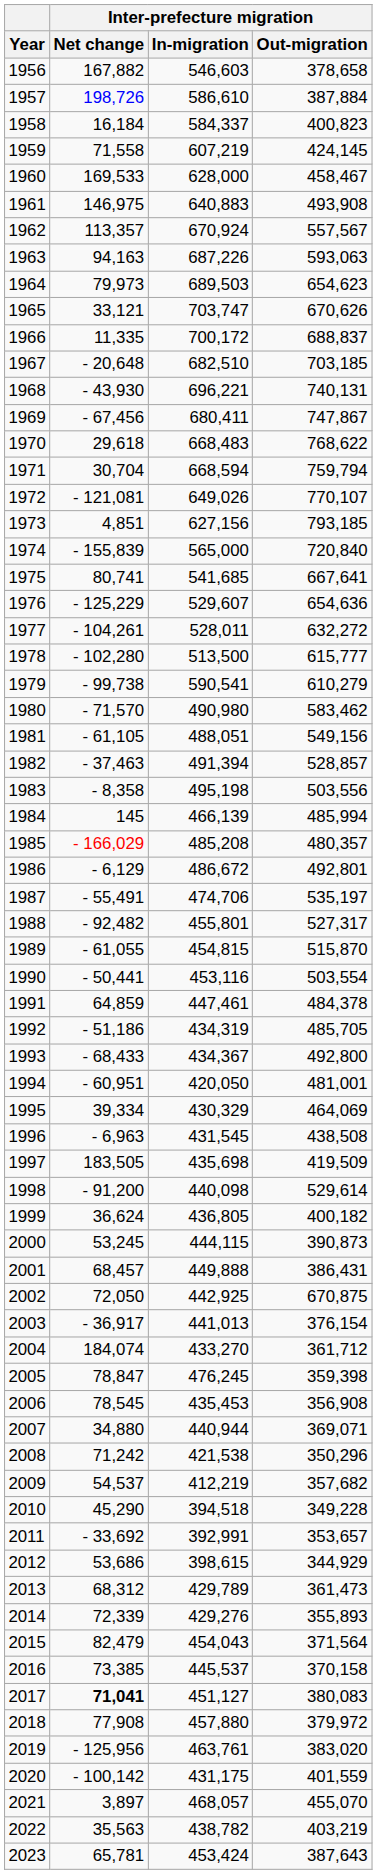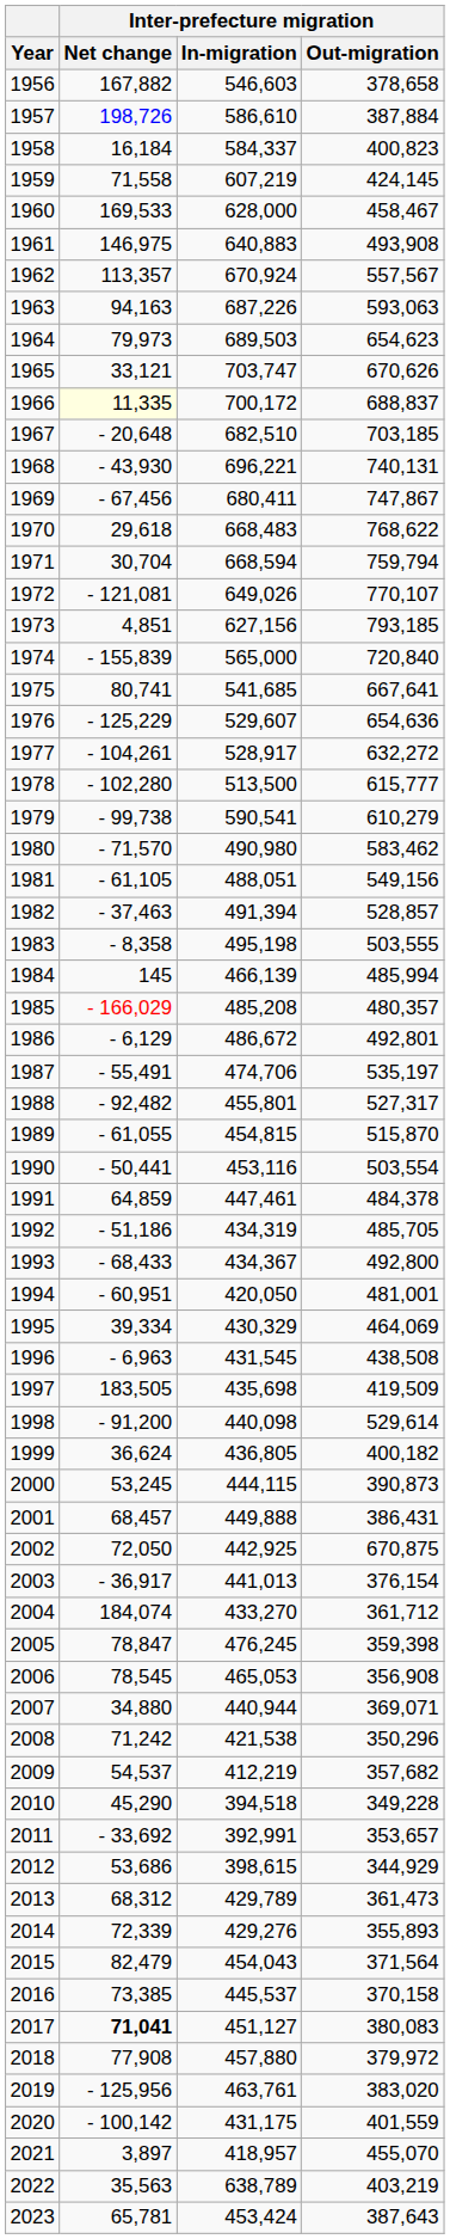 <table class="wikitable sortable">
 <tr>
 <th></th>
 <th colspan="3" align="center">Inter-prefecture migration</th>
 </tr>
 <tr>
 <th>Year</th>
 <th>Net change</th>
 <th>In-migration</th>
 <th>Out-migration</th>
 </tr>
 <tr>
 <td>1956</td>
 <td align="right">167,882</td>
 <td align="right">546,603</td>
 <td align="right">378,658</td>
 </tr>
 <tr>
 <td>1957</td>
 <td style="color:blue;" align="right">198,726</td>
 <td align="right">586,610</td>
 <td align="right">387,884</td>
 </tr>
 <tr>
 <td>1958</td>
 <td align="right">16,184</td>
 <td align="right">584,337</td>
 <td align="right">400,823</td>
 </tr>
 <tr>
 <td>1959</td>
 <td align="right">71,558</td>
 <td align="right">607,219</td>
 <td align="right">424,145</td>
 </tr>
 <tr>
 <td>1960</td>
 <td align="right">169,533</td>
 <td align="right">628,000</td>
 <td align="right">458,467</td>
 </tr>
 <tr>
 <td>1961</td>
 <td align="right">146,975</td>
 <td align="right">640,883</td>
 <td align="right">493,908</td>
 </tr>
 <tr>
 <td>1962</td>
 <td align="right">113,357</td>
 <td align="right">670,924</td>
 <td align="right">557,567</td>
 </tr>
 <tr>
 <td>1963</td>
 <td align="right">94,163</td>
 <td align="right">687,226</td>
 <td align="right">593,063</td>
 </tr>
 <tr>
 <td>1964</td>
 <td align="right">79,973</td>
 <td align="right">689,503</td>
 <td align="right">654,623</td>
 </tr>
 <tr>
 <td>1965</td>
 <td align="right">33,121</td>
 <td align="right">703,747</td>
 <td align="right">670,626</td>
 </tr>
 <tr>
 <td>1966</td>
-<td align="right">11,335</td>
+<td align="right" style="background: lightyellow;">11,335</td>
 <td align="right">700,172</td>
 <td align="right">688,837</td>
 </tr>
 <tr>
 <td>1967</td>
 <td align="right">- 20,648</td>
 <td align="right">682,510</td>
 <td align="right">703,185</td>
 </tr>
 <tr>
 <td>1968</td>
 <td align="right">- 43,930</td>
 <td align="right">696,221</td>
 <td align="right">740,131</td>
 </tr>
 <tr>
 <td>1969</td>
 <td align="right">- 67,456</td>
 <td align="right">680,411</td>
 <td align="right">747,867</td>
 </tr>
 <tr>
 <td>1970</td>
 <td align="right">29,618</td>
 <td align="right">668,483</td>
 <td align="right">768,622</td>
 </tr>
 <tr>
 <td>1971</td>
 <td align="right">30,704</td>
 <td align="right">668,594</td>
 <td align="right">759,794</td>
 </tr>
 <tr>
 <td>1972</td>
 <td align="right">- 121,081</td>
 <td align="right">649,026</td>
 <td align="right">770,107</td>
 </tr>
 <tr>
 <td>1973</td>
 <td align="right">4,851</td>
 <td align="right">627,156</td>
 <td align="right">793,185</td>
 </tr>
 <tr>
 <td>1974</td>
 <td align="right">- 155,839</td>
 <td align="right">565,000</td>
 <td align="right">720,840</td>
 </tr>
 <tr>
 <td>1975</td>
 <td align="right">80,741</td>
 <td align="right">541,685</td>
 <td align="right">667,641</td>
 </tr>
 <tr>
 <td>1976</td>
 <td align="right">- 125,229</td>
 <td align="right">529,607</td>
 <td align="right">654,636</td>
 </tr>
 <tr>
 <td>1977</td>
 <td align="right">- 104,261</td>
-<td align="right">528,011</td>
+<td align="right">528,917</td>
 <td align="right">632,272</td>
 </tr>
 <tr>
 <td>1978</td>
 <td align="right">- 102,280</td>
 <td align="right">513,500</td>
 <td align="right">615,777</td>
 </tr>
 <tr>
 <td>1979</td>
 <td align="right">- 99,738</td>
 <td align="right">590,541</td>
 <td align="right">610,279</td>
 </tr>
 <tr>
 <td>1980</td>
 <td align="right">- 71,570</td>
 <td align="right">490,980</td>
 <td align="right">583,462</td>
 </tr>
 <tr>
 <td>1981</td>
 <td align="right">- 61,105</td>
 <td align="right">488,051</td>
 <td align="right">549,156</td>
 </tr>
 <tr>
 <td>1982</td>
 <td align="right">- 37,463</td>
 <td align="right">491,394</td>
 <td align="right">528,857</td>
 </tr>
 <tr>
 <td>1983</td>
 <td align="right">- 8,358</td>
 <td align="right">495,198</td>
-<td align="right">503,556</td>
+<td align="right">503,555</td>
 </tr>
 <tr>
 <td>1984</td>
 <td align="right">145</td>
 <td align="right">466,139</td>
 <td align="right">485,994</td>
 </tr>
 <tr>
 <td>1985</td>
 <td style="color:red;" align="right">- 166,029</td>
 <td align="right">485,208</td>
 <td align="right">480,357</td>
 </tr>
 <tr>
 <td>1986</td>
 <td align="right">- 6,129</td>
 <td align="right">486,672</td>
 <td align="right">492,801</td>
 </tr>
 <tr>
 <td>1987</td>
 <td align="right">- 55,491</td>
 <td align="right">474,706</td>
 <td align="right">535,197</td>
 </tr>
 <tr>
 <td>1988</td>
 <td align="right">- 92,482</td>
 <td align="right">455,801</td>
 <td align="right">527,317</td>
 </tr>
 <tr>
 <td>1989</td>
 <td align="right">- 61,055</td>
 <td align="right">454,815</td>
 <td align="right">515,870</td>
 </tr>
 <tr>
 <td>1990</td>
 <td align="right">- 50,441</td>
 <td align="right">453,116</td>
 <td align="right">503,554</td>
 </tr>
 <tr>
 <td>1991</td>
 <td align="right">64,859</td>
 <td align="right">447,461</td>
 <td align="right">484,378</td>
 </tr>
 <tr>
 <td>1992</td>
 <td align="right">- 51,186</td>
 <td align="right">434,319</td>
 <td align="right">485,705</td>
 </tr>
 <tr>
 <td>1993</td>
 <td align="right">- 68,433</td>
 <td align="right">434,367</td>
 <td align="right">492,800</td>
 </tr>
 <tr>
 <td>1994</td>
 <td align="right">- 60,951</td>
 <td align="right">420,050</td>
 <td align="right">481,001</td>
 </tr>
 <tr>
 <td>1995</td>
 <td align="right">39,334</td>
 <td align="right">430,329</td>
 <td align="right">464,069</td>
 </tr>
 <tr>
 <td>1996</td>
 <td align="right">- 6,963</td>
 <td align="right">431,545</td>
 <td align="right">438,508</td>
 </tr>
 <tr>
 <td>1997</td>
 <td align="right">183,505</td>
 <td align="right">435,698</td>
 <td align="right">419,509</td>
 </tr>
 <tr>
 <td>1998</td>
 <td align="right">- 91,200</td>
 <td align="right">440,098</td>
 <td align="right">529,614</td>
 </tr>
 <tr>
 <td>1999</td>
 <td align="right">36,624</td>
 <td align="right">436,805</td>
 <td align="right">400,182</td>
 </tr>
 <tr>
 <td>2000</td>
 <td align="right">53,245</td>
 <td align="right">444,115</td>
 <td align="right">390,873</td>
 </tr>
 <tr>
 <td>2001</td>
 <td align="right">68,457</td>
 <td align="right">449,888</td>
 <td align="right">386,431</td>
 </tr>
 <tr>
 <td>2002</td>
 <td align="right">72,050</td>
 <td align="right">442,925</td>
 <td align="right">670,875</td>
 </tr>
 <tr>
 <td>2003</td>
 <td align="right">- 36,917</td>
 <td align="right">441,013</td>
 <td align="right">376,154</td>
 </tr>
 <tr>
 <td>2004</td>
 <td align="right">184,074</td>
 <td align="right">433,270</td>
 <td align="right">361,712</td>
 </tr>
 <tr>
 <td>2005</td>
 <td align="right">78,847</td>
 <td align="right">476,245</td>
 <td align="right">359,398</td>
 </tr>
 <tr>
 <td>2006</td>
 <td align="right">78,545</td>
-<td align="right">435,453</td>
+<td align="right">465,053</td>
 <td align="right">356,908</td>
 </tr>
 <tr>
 <td>2007</td>
 <td align="right">34,880</td>
 <td align="right">440,944</td>
 <td align="right">369,071</td>
 </tr>
 <tr>
 <td>2008</td>
 <td align="right">71,242</td>
 <td align="right">421,538</td>
 <td align="right">350,296</td>
 </tr>
 <tr>
 <td>2009</td>
 <td align="right">54,537</td>
 <td align="right">412,219</td>
 <td align="right">357,682</td>
 </tr>
 <tr>
 <td>2010</td>
 <td align="right">45,290</td>
 <td align="right">394,518</td>
 <td align="right">349,228</td>
 </tr>
 <tr>
 <td>2011</td>
 <td align="right">- 33,692</td>
 <td align="right">392,991</td>
 <td align="right">353,657</td>
 </tr>
 <tr>
 <td>2012</td>
 <td align="right">53,686</td>
 <td align="right">398,615</td>
 <td align="right">344,929</td>
 </tr>
 <tr>
 <td>2013</td>
 <td align="right">68,312</td>
 <td align="right">429,789</td>
 <td align="right">361,473</td>
 </tr>
 <tr>
 <td>2014</td>
 <td align="right">72,339</td>
 <td align="right">429,276</td>
 <td align="right">355,893</td>
 </tr>
 <tr>
 <td>2015</td>
 <td align="right">82,479</td>
 <td align="right">454,043</td>
 <td align="right">371,564</td>
 </tr>
 <tr>
 <td>2016</td>
 <td align="right">73,385</td>
 <td align="right">445,537</td>
 <td align="right">370,158</td>
 </tr>
 <tr>
 <td>2017</td>
 <td align="right"><strong>71,041</strong></td>
 <td align="right">451,127</td>
 <td align="right">380,083</td>
 </tr>
 <tr>
 <td>2018</td>
 <td align="right">77,908</td>
 <td align="right">457,880</td>
 <td align="right">379,972</td>
 </tr>
 <tr>
 <td>2019</td>
 <td align="right">- 125,956</td>
 <td align="right">463,761</td>
 <td align="right">383,020</td>
 </tr>
 <tr>
 <td>2020</td>
 <td align="right">- 100,142</td>
 <td align="right">431,175</td>
 <td align="right">401,559</td>
 </tr>
 <tr>
 <td>2021</td>
 <td align="right">3,897</td>
-<td align="right">468,057</td>
+<td align="right">418,957</td>
 <td align="right">455,070</td>
 </tr>
 <tr>
 <td>2022</td>
 <td align="right">35,563</td>
-<td align="right">438,782</td>
+<td align="right">638,789</td>
 <td align="right">403,219</td>
 </tr>
 <tr>
 <td>2023</td>
 <td align="right">65,781</td>
 <td align="right">453,424</td>
 <td align="right">387,643</td>
 </tr>
 </table>
